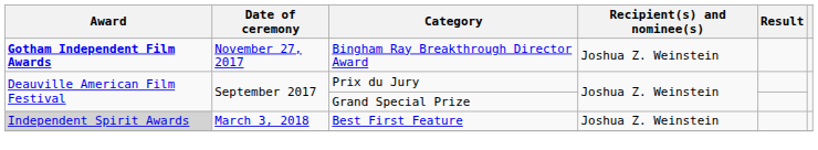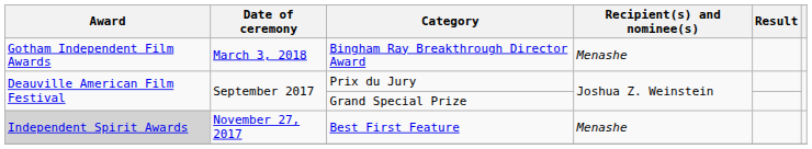 <table class="wikitable plainrowheaders sortable">
 <tr>
 <th scope="col">Award</th>
 <th scope="col">Date of ceremony</th>
 <th scope="col">Category</th>
 <th scope="col">Recipient(s) and nominee(s)</th>
 <th scope="col">Result</th>
 <th scope="col" class="unsortable"></th>
 </tr>
 <tr>
-<td><strong><a href='#'>Gotham Independent Film Awards</a></strong></td>
-<td><a href='#'>November 27, 2017</a></td>
+<td><a href='#'>Gotham Independent Film Awards</a></td>
+<td><a href='#'>March 3, 2018</a></td>
 <td><a href='#'>Bingham Ray Breakthrough Director Award</a></td>
-<td>Joshua Z. Weinstein</td>
+<td><em>Menashe</em></td>
 <td></td>
 <td style="text-align:center;"></td>
 </tr>
 <tr>
 <td rowspan="2"><a href='#'>Deauville American Film Festival</a></td>
 <td rowspan="2">September 2017</td>
 <td>Prix du Jury</td>
 <td rowspan="2">Joshua Z. Weinstein</td>
 <td></td>
 <td rowspan="2" style="text-align:center;"></td>
 </tr>
 <tr>
 <td>Grand Special Prize</td>
 <td></td>
 </tr>
 <tr>
 <td style="background: lightgrey;"><a href='#'>Independent Spirit Awards</a></td>
-<td><a href='#'>March 3, 2018</a></td>
+<td><a href='#'>November 27, 2017</a></td>
 <td><a href='#'>Best First Feature</a></td>
-<td>Joshua Z. Weinstein</td>
+<td><em>Menashe</em></td>
 <td></td>
 <td style="text-align:center;"></td>
 </tr>
 <tr>
 </tr>
 </table>
